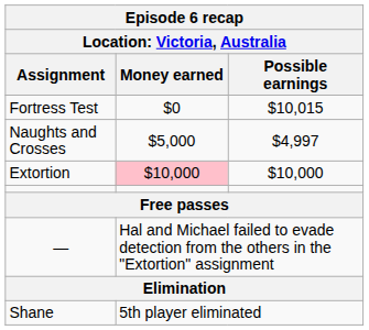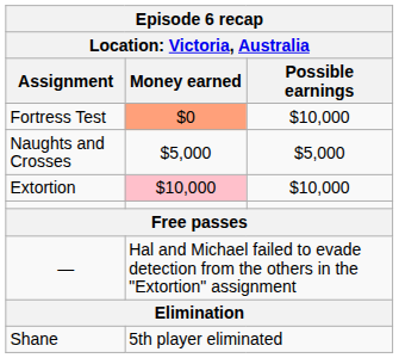 <table class="wikitable" style="font-size: 95%; margin: 10px" align="right" width="40%">
 <tr>
 <th colspan=3>Episode 6 recap</th>
 </tr>
 <tr>
 <th colspan=3>Location: <a href='#'>Victoria</a>, <a href='#'>Australia</a></th>
 </tr>
 <tr>
 <th>Assignment</th>
 <th>Money earned</th>
 <th>Possible earnings</th>
 </tr>
 <tr>
 <td>Fortress Test</td>
-<td align="center">$0</td>
-<td align="center">$10,015</td>
+<td align="center" style="background: lightsalmon;">$0</td>
+<td align="center">$10,000</td>
 </tr>
 <tr>
 <td>Naughts and Crosses</td>
 <td align="center">$5,000</td>
-<td align="center">$4,997</td>
+<td align="center">$5,000</td>
 </tr>
 <tr>
 <td>Extortion</td>
 <td align="center" style="background: pink;">$10,000</td>
 <td align="center">$10,000</td>
 </tr>
 <tr>
 <td><strong></strong></td>
 <td align="center"><strong></strong></td>
 <td align="center"><strong></strong></td>
 </tr>
 <tr>
 <th colspan=3>Free passes</th>
 </tr>
 <tr>
 <td align="center">—</td>
 <td colspan=2>Hal and Michael failed to evade detection from the others in the "Extortion" assignment</td>
 </tr>
 <tr>
 <th colspan=3>Elimination</th>
 </tr>
 <tr>
 <td>Shane</td>
 <td colspan=2>5th player eliminated</td>
 </tr>
 </table>
